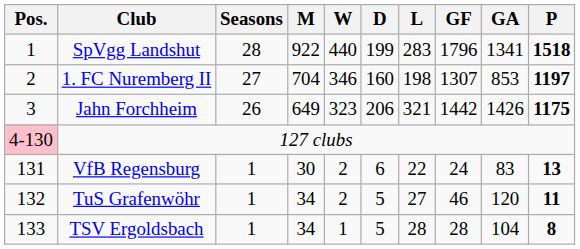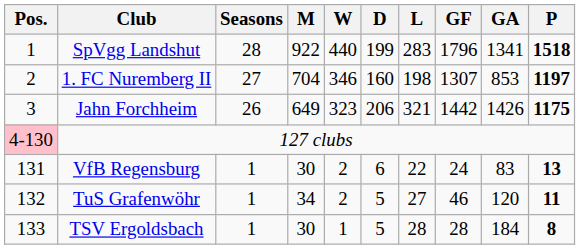 <table class="wikitable sortable">
 <tr>
 <th>Pos.</th>
 <th>Club</th>
 <th>Seasons</th>
 <th>M</th>
 <th>W</th>
 <th>D</th>
 <th>L</th>
 <th>GF</th>
 <th>GA</th>
 <th>P</th>
 </tr>
 <tr align="center">
 <td>1</td>
 <td><a href='#'>SpVgg Landshut</a></td>
 <td>28</td>
 <td>922</td>
 <td>440</td>
 <td>199</td>
 <td>283</td>
 <td>1796</td>
 <td>1341</td>
 <td><strong>1518</strong></td>
 </tr>
 <tr align="center">
 <td>2</td>
 <td><a href='#'>1. FC Nuremberg II</a></td>
 <td>27</td>
 <td>704</td>
 <td>346</td>
 <td>160</td>
 <td>198</td>
 <td>1307</td>
 <td>853</td>
 <td><strong>1197</strong></td>
 </tr>
 <tr align="center">
 <td>3</td>
 <td><a href='#'>Jahn Forchheim</a></td>
 <td>26</td>
 <td>649</td>
 <td>323</td>
 <td>206</td>
 <td>321</td>
 <td>1442</td>
 <td>1426</td>
 <td><strong>1175</strong></td>
 </tr>
 <tr align="center">
 <td style="background: pink;">4-130</td>
 <td colspan=9><em>127 clubs</em></td>
 </tr>
 <tr align="center">
 <td>131</td>
 <td><a href='#'>VfB Regensburg</a></td>
 <td>1</td>
 <td>30</td>
 <td>2</td>
 <td>6</td>
 <td>22</td>
 <td>24</td>
 <td>83</td>
 <td><strong>13</strong></td>
 </tr>
 <tr align="center">
 <td>132</td>
 <td><a href='#'>TuS Grafenwöhr</a></td>
 <td>1</td>
 <td>34</td>
 <td>2</td>
 <td>5</td>
 <td>27</td>
 <td>46</td>
 <td>120</td>
 <td><strong>11</strong></td>
 </tr>
 <tr align="center">
 <td>133</td>
 <td><a href='#'>TSV Ergoldsbach</a></td>
 <td>1</td>
-<td>34</td>
+<td>30</td>
 <td>1</td>
 <td>5</td>
 <td>28</td>
 <td>28</td>
-<td>104</td>
+<td>184</td>
 <td><strong>8</strong></td>
 </tr>
 </table>
